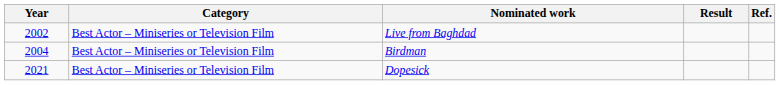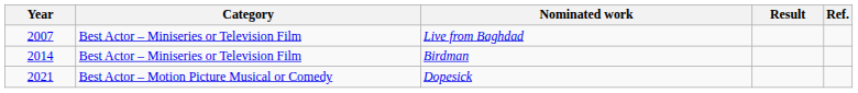 <table class=wikitable>
 <tr>
 <th scope="col" style="width:5em;">Year</th>
 <th scope="col" style="width:26em;">Category</th>
 <th scope="col" style="width:25em;">Nominated work</th>
 <th scope="col" style="width:5em;">Result</th>
 <th>Ref.</th>
 </tr>
 <tr>
-<td style="text-align:center;"><a href='#'>2002</a></td>
+<td style="text-align:center;"><a href='#'>2007</a></td>
 <td><a href='#'>Best Actor – Miniseries or Television Film</a></td>
 <td><em><a href='#'>Live from Baghdad</a></em></td>
 <td></td>
 <td style="text-align:center;"></td>
 </tr>
 <tr>
-<td style="text-align:center;"><a href='#'>2004</a></td>
+<td style="text-align:center;"><a href='#'>2014</a></td>
 <td><a href='#'>Best Actor – Miniseries or Television Film</a></td>
 <td><em><a href='#'>Birdman</a></em></td>
 <td></td>
 <td style="text-align:center;"></td>
 </tr>
 <tr>
 <td style="text-align:center;"><a href='#'>2021</a></td>
-<td><a href='#'>Best Actor – Miniseries or Television Film</a></td>
+<td><a href='#'>Best Actor – Motion Picture Musical or Comedy</a></td>
 <td><em><a href='#'>Dopesick</a></em></td>
 <td></td>
 <td style="text-align:center;"></td>
 </tr>
 </table>
